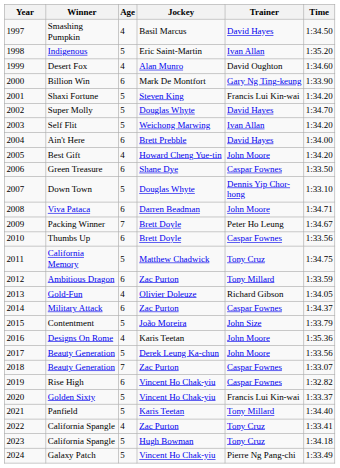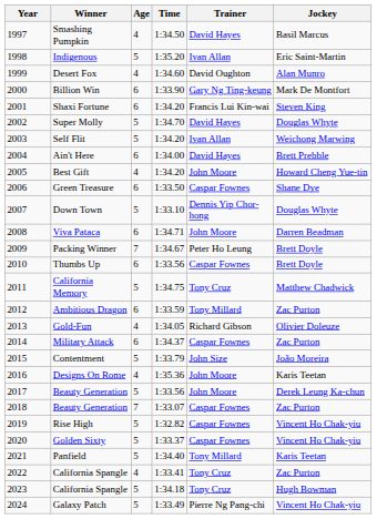 <table class="wikitable sortable" style="font-size:90%">
 <tr>
 <th style="width:60px">Year<br></th>
 <th style="width:110px">Winner<br></th>
 <th>Age<br></th>
+<th>Time<br></th>
+<th style="width:120px">Trainer<br></th>
 <th style="width:135px">Jockey<br></th>
-<th style="width:120px">Trainer<br></th>
-<th>Time<br></th>
 </tr>
 <tr>
 <td>1997</td>
 <td>Smashing Pumpkin</td>
 <td>4</td>
+<td>1:34.50</td>
+<td><a href='#'>David Hayes</a></td>
 <td>Basil Marcus</td>
-<td><a href='#'>David Hayes</a></td>
-<td>1:34.50</td>
 </tr>
 <tr>
 <td>1998</td>
 <td><a href='#'>Indigenous</a></td>
 <td>5</td>
+<td>1:35.20</td>
+<td><a href='#'>Ivan Allan</a></td>
 <td>Eric Saint-Martin</td>
-<td><a href='#'>Ivan Allan</a></td>
-<td>1:35.20</td>
 </tr>
 <tr>
 <td>1999</td>
 <td>Desert Fox</td>
 <td>4</td>
+<td>1:34.60</td>
+<td>David Oughton</td>
 <td><a href='#'>Alan Munro</a></td>
-<td>David Oughton</td>
-<td>1:34.60</td>
 </tr>
 <tr>
 <td>2000</td>
 <td>Billion Win</td>
 <td>6</td>
+<td>1:33.90</td>
+<td><a href='#'>Gary Ng Ting-keung</a></td>
 <td>Mark De Montfort</td>
-<td><a href='#'>Gary Ng Ting-keung</a></td>
-<td>1:33.90</td>
 </tr>
 <tr>
 <td>2001</td>
 <td>Shaxi Fortune</td>
-<td>5</td>
+<td>6</td>
+<td>1:34.20</td>
+<td>Francis Lui Kin-wai</td>
 <td><a href='#'>Steven King</a></td>
-<td>Francis Lui Kin-wai</td>
-<td>1:34.20</td>
 </tr>
 <tr>
 <td>2002</td>
 <td>Super Molly</td>
 <td>5</td>
+<td>1:34.70</td>
+<td><a href='#'>David Hayes</a></td>
 <td><a href='#'>Douglas Whyte</a></td>
-<td><a href='#'>David Hayes</a></td>
-<td>1:34.70</td>
 </tr>
 <tr>
 <td>2003</td>
 <td>Self Flit</td>
 <td>5</td>
+<td>1:34.20</td>
+<td><a href='#'>Ivan Allan</a></td>
 <td><a href='#'>Weichong Marwing</a></td>
-<td><a href='#'>Ivan Allan</a></td>
-<td>1:34.20</td>
 </tr>
 <tr>
 <td>2004</td>
 <td>Ain't Here</td>
 <td>6</td>
+<td>1:34.00</td>
+<td><a href='#'>David Hayes</a></td>
 <td><a href='#'>Brett Prebble</a></td>
-<td><a href='#'>David Hayes</a></td>
-<td>1:34.00</td>
 </tr>
 <tr>
 <td>2005</td>
 <td>Best Gift</td>
 <td>4</td>
+<td>1:34.20</td>
+<td><a href='#'>John Moore</a></td>
 <td><a href='#'>Howard Cheng Yue-tin</a></td>
-<td><a href='#'>John Moore</a></td>
-<td>1:34.20</td>
 </tr>
 <tr>
 <td>2006</td>
 <td>Green Treasure</td>
 <td>6</td>
+<td>1:33.50</td>
+<td><a href='#'>Caspar Fownes</a></td>
 <td><a href='#'>Shane Dye</a></td>
-<td><a href='#'>Caspar Fownes</a></td>
-<td>1:33.50</td>
 </tr>
 <tr>
 <td>2007</td>
 <td>Down Town</td>
 <td>5</td>
+<td>1:33.10</td>
+<td><a href='#'>Dennis Yip Chor-hong</a></td>
 <td><a href='#'>Douglas Whyte</a></td>
-<td><a href='#'>Dennis Yip Chor-hong</a></td>
-<td>1:33.10</td>
 </tr>
 <tr>
 <td>2008</td>
 <td><a href='#'>Viva Pataca</a></td>
 <td>6</td>
+<td>1:34.71</td>
+<td><a href='#'>John Moore</a></td>
 <td><a href='#'>Darren Beadman</a></td>
-<td><a href='#'>John Moore</a></td>
-<td>1:34.71</td>
 </tr>
 <tr>
 <td>2009</td>
 <td>Packing Winner</td>
 <td>7</td>
+<td>1:34.67</td>
+<td>Peter Ho Leung</td>
 <td><a href='#'>Brett Doyle</a></td>
-<td>Peter Ho Leung</td>
-<td>1:34.67</td>
 </tr>
 <tr>
 <td>2010</td>
 <td>Thumbs Up</td>
 <td>6</td>
+<td>1:33.56</td>
+<td><a href='#'>Caspar Fownes</a></td>
 <td><a href='#'>Brett Doyle</a></td>
-<td><a href='#'>Caspar Fownes</a></td>
-<td>1:33.56</td>
 </tr>
 <tr>
 <td>2011</td>
 <td><a href='#'>California Memory</a></td>
 <td>5</td>
+<td>1:34.75</td>
+<td><a href='#'>Tony Cruz</a></td>
 <td><a href='#'>Matthew Chadwick</a></td>
-<td><a href='#'>Tony Cruz</a></td>
-<td>1:34.75</td>
 </tr>
 <tr>
 <td>2012</td>
 <td><a href='#'>Ambitious Dragon</a></td>
 <td>6</td>
+<td>1:33.59</td>
+<td><a href='#'>Tony Millard</a></td>
 <td><a href='#'>Zac Purton</a></td>
-<td><a href='#'>Tony Millard</a></td>
-<td>1:33.59</td>
 </tr>
 <tr>
 <td>2013</td>
 <td><a href='#'>Gold-Fun</a></td>
 <td>4</td>
+<td>1:34.05</td>
+<td>Richard Gibson</td>
 <td><a href='#'>Olivier Doleuze</a></td>
-<td>Richard Gibson</td>
-<td>1:34.05</td>
 </tr>
 <tr>
 <td>2014</td>
 <td><a href='#'>Military Attack</a></td>
 <td>6</td>
+<td>1:34.37</td>
+<td><a href='#'>Caspar Fownes</a></td>
 <td><a href='#'>Zac Purton</a></td>
-<td><a href='#'>Caspar Fownes</a></td>
-<td>1:34.37</td>
 </tr>
 <tr>
 <td>2015</td>
 <td>Contentment</td>
 <td>5</td>
+<td>1:33.79</td>
+<td><a href='#'>John Size</a></td>
 <td><a href='#'>João Moreira</a></td>
-<td><a href='#'>John Size</a></td>
-<td>1:33.79</td>
 </tr>
 <tr>
 <td>2016</td>
 <td><a href='#'>Designs On Rome</a></td>
 <td>4</td>
+<td>1:35.36</td>
+<td><a href='#'>John Moore</a></td>
 <td>Karis Teetan</td>
-<td><a href='#'>John Moore</a></td>
-<td>1:35.36</td>
 </tr>
 <tr>
 <td>2017</td>
 <td><a href='#'>Beauty Generation</a></td>
 <td>5</td>
+<td>1:33.56</td>
+<td><a href='#'>John Moore</a></td>
 <td><a href='#'>Derek Leung Ka-chun</a></td>
-<td><a href='#'>John Moore</a></td>
-<td>1:33.56</td>
 </tr>
 <tr>
 <td>2018</td>
 <td><a href='#'>Beauty Generation</a></td>
 <td>7</td>
+<td>1:33.07</td>
+<td><a href='#'>Caspar Fownes</a></td>
 <td><a href='#'>Zac Purton</a></td>
-<td><a href='#'>Caspar Fownes</a></td>
-<td>1:33.07</td>
 </tr>
 <tr>
 <td>2019</td>
 <td>Rise High</td>
-<td>6</td>
+<td>5</td>
+<td>1:32.82</td>
+<td><a href='#'>Caspar Fownes</a></td>
 <td><a href='#'>Vincent Ho Chak-yiu</a></td>
-<td><a href='#'>Caspar Fownes</a></td>
-<td>1:32.82</td>
 </tr>
 <tr>
 <td>2020</td>
 <td><a href='#'>Golden Sixty</a></td>
 <td>5</td>
+<td>1:33.37</td>
+<td><a href='#'>Caspar Fownes</a></td>
 <td><a href='#'>Vincent Ho Chak-yiu</a></td>
-<td>Francis Lui Kin-wai</td>
-<td>1:33.37</td>
 </tr>
 <tr>
 <td>2021</td>
 <td>Panfield</td>
 <td>5</td>
+<td>1:34.40</td>
+<td><a href='#'>Tony Millard</a></td>
 <td><a href='#'>Karis Teetan</a></td>
-<td><a href='#'>Tony Millard</a></td>
-<td>1:34.40</td>
 </tr>
 <tr>
 <td>2022</td>
 <td>California Spangle</td>
 <td>4</td>
+<td>1:33.41</td>
+<td><a href='#'>Tony Cruz</a></td>
 <td><a href='#'>Zac Purton</a></td>
-<td><a href='#'>Tony Cruz</a></td>
-<td>1:33.41</td>
 </tr>
 <tr>
 <td>2023</td>
 <td>California Spangle</td>
 <td>5</td>
+<td>1:34.18</td>
+<td><a href='#'>Tony Cruz</a></td>
 <td><a href='#'>Hugh Bowman</a></td>
-<td><a href='#'>Tony Cruz</a></td>
-<td>1:34.18</td>
 </tr>
 <tr>
 <td>2024</td>
 <td>Galaxy Patch</td>
 <td>5</td>
+<td>1:33.49</td>
+<td>Pierre Ng Pang-chi</td>
 <td><a href='#'>Vincent Ho Chak-yiu</a></td>
-<td>Pierre Ng Pang-chi</td>
-<td>1:33.49</td>
 </tr>
 </table>
